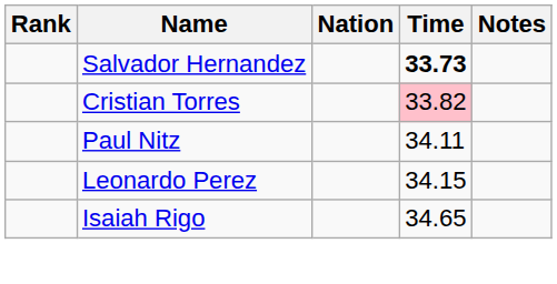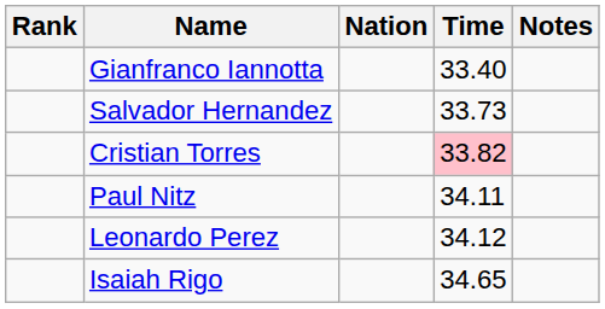 <table class="wikitable sortable">
 <tr>
 <th>Rank</th>
 <th>Name</th>
 <th>Nation</th>
 <th>Time</th>
 <th>Notes</th>
 </tr>
 <tr>
 <td></td>
+<td><a href='#'>Gianfranco Iannotta</a></td>
+<td></td>
+<td>33.40</td>
+<td></td>
+</tr>
+<tr>
+<td></td>
 <td><a href='#'>Salvador Hernandez</a></td>
 <td></td>
-<td><strong>33.73</strong></td>
+<td>33.73</td>
 <td></td>
 </tr>
 <tr>
 <td></td>
 <td><a href='#'>Cristian Torres</a></td>
 <td></td>
 <td style="background: pink;">33.82</td>
 <td></td>
 </tr>
 <tr>
 <td></td>
 <td><a href='#'>Paul Nitz</a></td>
 <td></td>
 <td>34.11</td>
 <td></td>
 </tr>
 <tr>
 <td></td>
 <td><a href='#'>Leonardo Perez</a></td>
 <td></td>
-<td>34.15</td>
+<td>34.12</td>
 <td></td>
 </tr>
 <tr>
 <td></td>
 <td><a href='#'>Isaiah Rigo</a></td>
 <td></td>
 <td>34.65</td>
 <td></td>
 </tr>
 </table>
